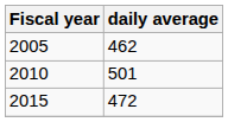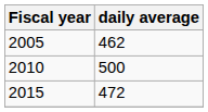 <table class="wikitable">
 <tr>
 <th>Fiscal year</th>
 <th>daily average</th>
 </tr>
 <tr>
 <td>2005</td>
 <td>462</td>
 </tr>
 <tr>
 <td>2010</td>
-<td>501</td>
+<td>500</td>
 </tr>
 <tr>
 <td>2015</td>
 <td>472</td>
 </tr>
 <tr>
 </tr>
 </table>
